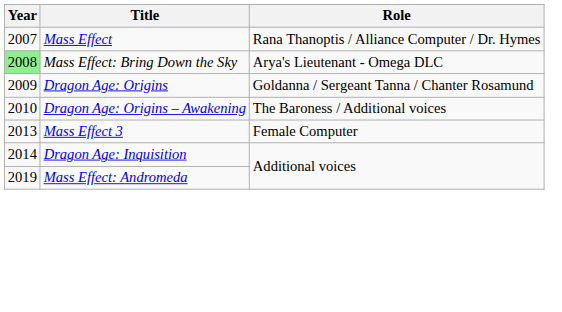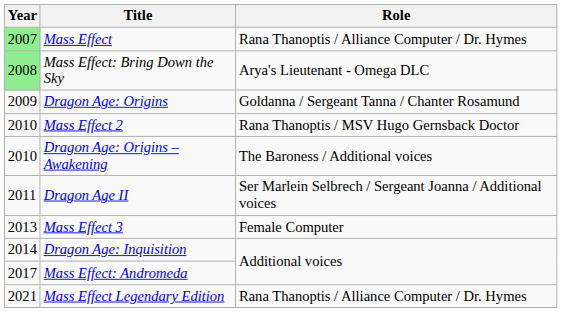 <table class="wikitable sortable">
 <tr>
 <th>Year</th>
 <th>Title</th>
 <th>Role</th>
 </tr>
 <tr>
-<td>2007</td>
+<td style="background: lightgreen;">2007</td>
 <td><a href='#'><em>Mass Effect</em></a></td>
 <td>Rana Thanoptis / Alliance Computer / Dr. Hymes</td>
 </tr>
 <tr>
 <td style="background: lightgreen;">2008</td>
 <td><em>Mass Effect: Bring Down the Sky</em></td>
 <td>Arya's Lieutenant - Omega DLC</td>
 </tr>
 <tr>
 <td>2009</td>
 <td><em><a href='#'>Dragon Age: Origins</a></em></td>
 <td>Goldanna / Sergeant Tanna / Chanter Rosamund</td>
 </tr>
 <tr>
 <td>2010</td>
+<td><em><a href='#'>Mass Effect 2</a></em></td>
+<td>Rana Thanoptis / MSV Hugo Gernsback Doctor</td>
+</tr>
+<tr>
+<td>2010</td>
 <td><em><a href='#'>Dragon Age: Origins – Awakening</a></em></td>
 <td>The Baroness / Additional voices</td>
+</tr>
+<tr>
+<td>2011</td>
+<td><em><a href='#'>Dragon Age II</a></em></td>
+<td>Ser Marlein Selbrech / Sergeant Joanna / Additional voices</td>
 </tr>
 <tr>
 <td>2013</td>
 <td><em><a href='#'>Mass Effect 3</a></em></td>
 <td>Female Computer</td>
 </tr>
 <tr>
 <td>2014</td>
 <td><em><a href='#'>Dragon Age: Inquisition</a></em></td>
 <td rowspan="2">Additional voices</td>
 </tr>
 <tr>
-<td>2019</td>
+<td>2017</td>
 <td><em><a href='#'>Mass Effect: Andromeda</a></em></td>
 </tr>
+<tr>
+<td>2021</td>
+<td><em><a href='#'>Mass Effect Legendary Edition</a></em></td>
+<td>Rana Thanoptis / Alliance Computer / Dr. Hymes</td>
+</tr>
 </table>
